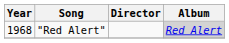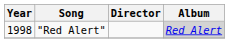 <table class="wikitable">
 <tr>
 <th>Year</th>
 <th>Song</th>
 <th>Director</th>
 <th>Album</th>
 </tr>
 <tr>
-<td>1968</td>
+<td>1998</td>
 <td>"Red Alert"</td>
 <td></td>
 <td style="background: lightgrey;"><em><a href='#'>Red Alert</a></em></td>
 </tr>
 <tr>
 </tr>
 </table>
